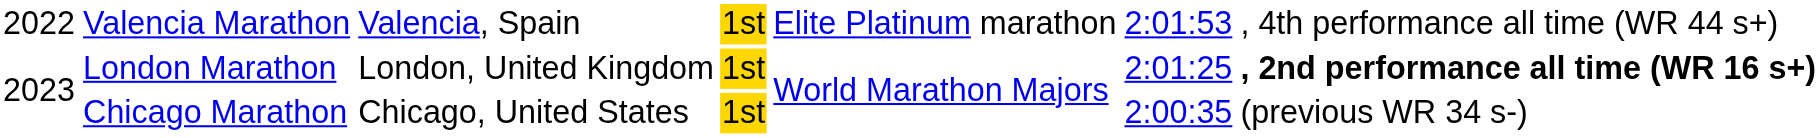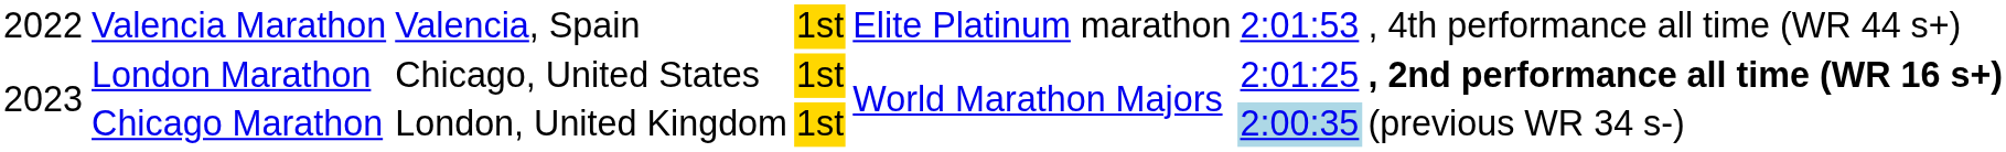 <table>
 <tr>
 <td>2022</td>
 <td><a href='#'>Valencia Marathon</a></td>
 <td><a href='#'>Valencia</a>, Spain</td>
 <td bgcolor=gold>1st</td>
 <td><a href='#'>Elite Platinum</a> marathon</td>
 <td><a href='#'>2:01:53</a></td>
 <td> , 4th performance all time (WR 44 s+)</td>
 </tr>
 <tr>
 <td rowspan=2>2023</td>
 <td><a href='#'>London Marathon</a></td>
-<td>London, United Kingdom</td>
+<td>Chicago, United States</td>
 <td bgcolor=gold>1st</td>
 <td rowspan=2><a href='#'>World Marathon Majors</a></td>
 <td><a href='#'>2:01:25</a></td>
 <td><strong> , 2nd performance all time (WR 16 s+)</strong></td>
 </tr>
 <tr>
 <td><a href='#'>Chicago Marathon</a></td>
-<td>Chicago, United States</td>
+<td>London, United Kingdom</td>
 <td bgcolor=gold>1st</td>
-<td><a href='#'>2:00:35</a></td>
+<td style="background: lightblue;"><a href='#'>2:00:35</a></td>
 <td>  <strong></strong> (previous WR 34 s-)</td>
 </tr>
 </table>
